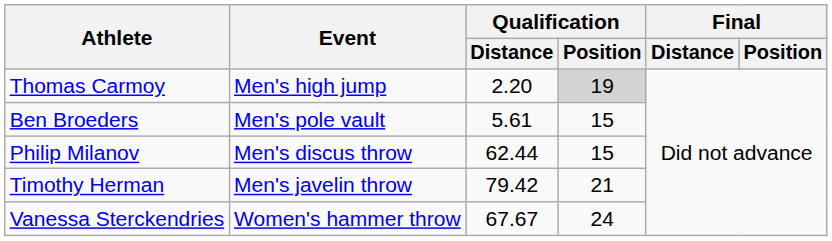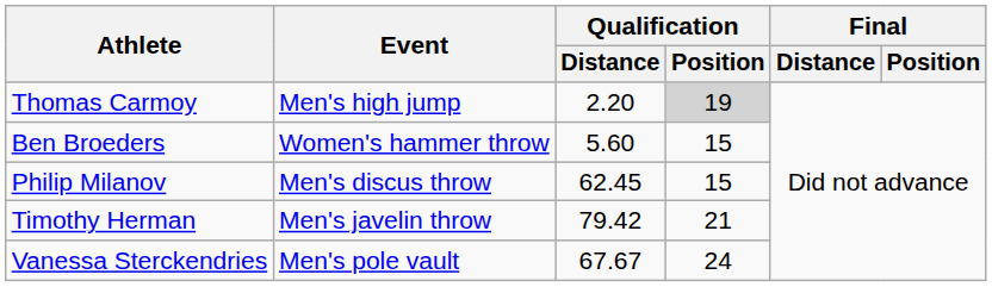 <table class=wikitable style="font-size:90%">
 <tr>
 <th rowspan="2">Athlete</th>
 <th rowspan="2">Event</th>
 <th colspan="2">Qualification</th>
 <th colspan="2">Final</th>
 </tr>
 <tr style="font-size:95%">
 <th>Distance</th>
 <th>Position</th>
 <th>Distance</th>
 <th>Position</th>
 </tr>
 <tr align=center>
 <td align=left><a href='#'>Thomas Carmoy</a></td>
 <td align=left><a href='#'>Men's high jump</a></td>
 <td>2.20</td>
 <td style="background: lightgrey;">19</td>
 <td rowspan=5 colspan=2>Did not advance</td>
 </tr>
 <tr align=center>
 <td align=left><a href='#'>Ben Broeders</a></td>
-<td align=left><a href='#'>Men's pole vault</a></td>
-<td>5.61</td>
+<td align=left><a href='#'>Women's hammer throw</a></td>
+<td>5.60</td>
 <td>15</td>
 </tr>
 <tr align=center>
 <td align=left><a href='#'>Philip Milanov</a></td>
 <td align=left><a href='#'>Men's discus throw</a></td>
-<td>62.44</td>
+<td>62.45</td>
 <td>15</td>
 </tr>
 <tr align=center>
 <td align=left><a href='#'>Timothy Herman</a></td>
 <td align=left><a href='#'>Men's javelin throw</a></td>
 <td>79.42</td>
 <td>21</td>
 </tr>
 <tr align=center>
 <td align=left><a href='#'>Vanessa Sterckendries</a></td>
-<td align=left><a href='#'>Women's hammer throw</a></td>
+<td align=left><a href='#'>Men's pole vault</a></td>
 <td>67.67</td>
 <td>24</td>
 </tr>
 </table>
